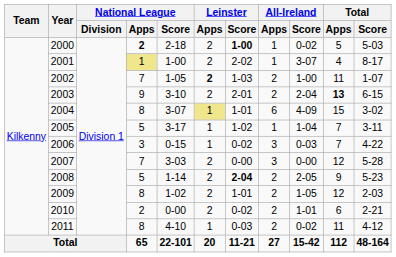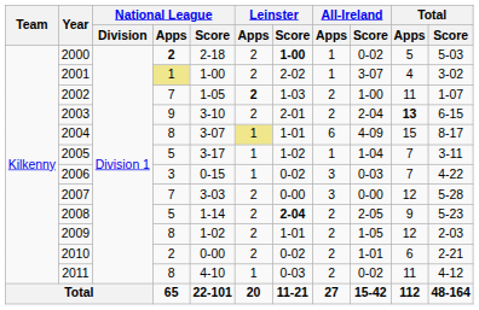 <table class="wikitable" style="text-align:center">
 <tr>
 <th rowspan="2">Team</th>
 <th rowspan="2">Year</th>
 <th colspan="3"><a href='#'>National League</a></th>
 <th colspan="2"><a href='#'>Leinster</a></th>
 <th colspan="2"><a href='#'>All-Ireland</a></th>
 <th colspan="2">Total</th>
 </tr>
 <tr>
 <th>Division</th>
 <th>Apps</th>
 <th>Score</th>
 <th>Apps</th>
 <th>Score</th>
 <th>Apps</th>
 <th>Score</th>
 <th>Apps</th>
 <th>Score</th>
 </tr>
 <tr>
 <td rowspan="12"><a href='#'>Kilkenny</a></td>
 <td>2000</td>
 <td rowspan="12"><a href='#'>Division 1</a></td>
 <td><strong>2</strong></td>
 <td>2-18</td>
 <td>2</td>
 <td><strong>1-00</strong></td>
 <td>1</td>
 <td>0-02</td>
 <td>5</td>
 <td>5-03</td>
 </tr>
 <tr>
 <td>2001</td>
 <td style="background: khaki;">1</td>
 <td>1-00</td>
 <td>2</td>
 <td>2-02</td>
 <td>1</td>
 <td>3-07</td>
 <td>4</td>
-<td>8-17</td>
+<td>3-02</td>
 </tr>
 <tr>
 <td>2002</td>
 <td>7</td>
 <td>1-05</td>
 <td><strong>2</strong></td>
 <td>1-03</td>
 <td>2</td>
 <td>1-00</td>
 <td>11</td>
 <td>1-07</td>
 </tr>
 <tr>
 <td>2003</td>
 <td>9</td>
 <td>3-10</td>
 <td>2</td>
 <td>2-01</td>
 <td>2</td>
 <td>2-04</td>
 <td><strong>13</strong></td>
 <td>6-15</td>
 </tr>
 <tr>
 <td>2004</td>
 <td>8</td>
 <td>3-07</td>
 <td style="background: khaki;">1</td>
 <td>1-01</td>
 <td>6</td>
 <td>4-09</td>
 <td>15</td>
-<td>3-02</td>
+<td>8-17</td>
 </tr>
 <tr>
 <td>2005</td>
 <td>5</td>
 <td>3-17</td>
 <td>1</td>
 <td>1-02</td>
 <td>1</td>
 <td>1-04</td>
 <td>7</td>
 <td>3-11</td>
 </tr>
 <tr>
 <td>2006</td>
 <td>3</td>
 <td>0-15</td>
 <td>1</td>
 <td>0-02</td>
 <td>3</td>
 <td>0-03</td>
 <td>7</td>
 <td>4-22</td>
 </tr>
 <tr>
 <td>2007</td>
 <td>7</td>
 <td>3-03</td>
 <td>2</td>
 <td>0-00</td>
 <td>3</td>
 <td>0-00</td>
 <td>12</td>
 <td>5-28</td>
 </tr>
 <tr>
 <td>2008</td>
 <td>5</td>
 <td>1-14</td>
 <td>2</td>
 <td><strong>2-04</strong></td>
 <td>2</td>
 <td>2-05</td>
 <td>9</td>
 <td>5-23</td>
 </tr>
 <tr>
 <td>2009</td>
 <td>8</td>
 <td>1-02</td>
 <td>2</td>
 <td>1-01</td>
 <td>2</td>
 <td>1-05</td>
 <td>12</td>
 <td>2-03</td>
 </tr>
 <tr>
 <td>2010</td>
 <td>2</td>
 <td>0-00</td>
 <td>2</td>
 <td>0-02</td>
 <td>2</td>
 <td>1-01</td>
 <td>6</td>
 <td>2-21</td>
 </tr>
 <tr>
 <td>2011</td>
 <td>8</td>
 <td>4-10</td>
 <td>1</td>
 <td>0-03</td>
 <td>2</td>
 <td>0-02</td>
 <td>11</td>
 <td>4-12</td>
 </tr>
 <tr>
 <th colspan="3">Total</th>
 <td><strong>65</strong></td>
 <td><strong>22-101</strong></td>
 <td><strong>20</strong></td>
 <td><strong>11-21</strong></td>
 <td><strong>27</strong></td>
 <td><strong>15-42</strong></td>
 <td><strong>112</strong></td>
 <td><strong>48-164</strong></td>
 </tr>
 </table>
